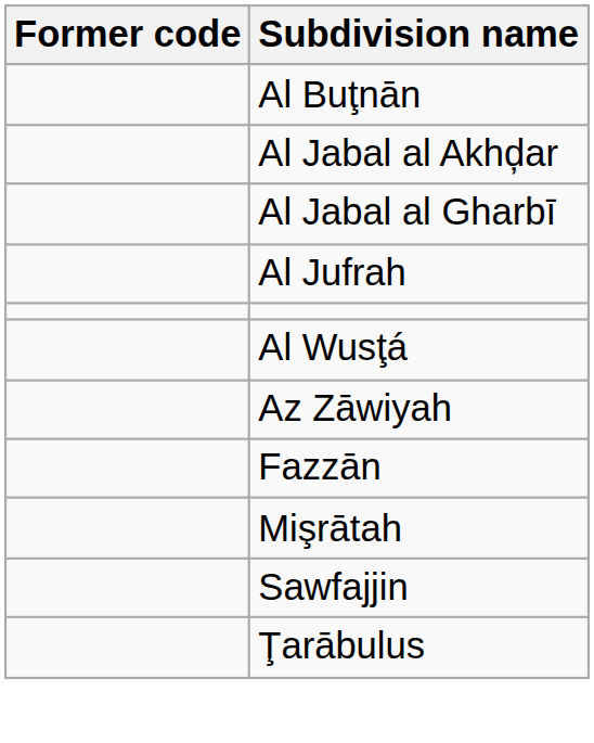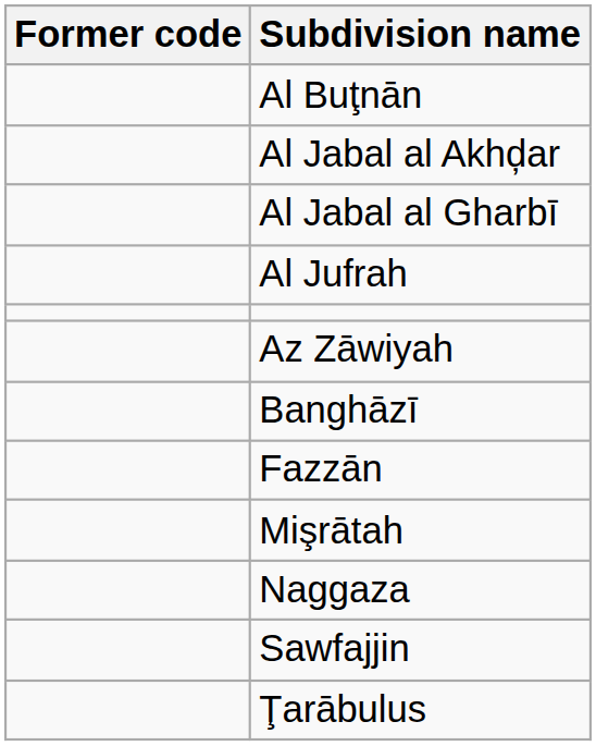 <table class="wikitable sortable mw-collapsible">
 <tr>
 <th>Former code</th>
 <th>Subdivision name</th>
 </tr>
 <tr>
 <td></td>
 <td>Al Buţnān</td>
 </tr>
 <tr>
 <td></td>
 <td>Al Jabal al Akhḑar</td>
 </tr>
 <tr>
 <td></td>
 <td>Al Jabal al Gharbī</td>
 </tr>
 <tr>
 <td></td>
 <td>Al Jufrah</td>
 </tr>
 <tr>
 <td></td>
 <td></td>
 </tr>
 <tr>
 <td></td>
-<td>Al Wusţá</td>
+<td>Az Zāwiyah</td>
 </tr>
 <tr>
 <td></td>
-<td>Az Zāwiyah</td>
+<td>Banghāzī</td>
 </tr>
 <tr>
 <td></td>
 <td>Fazzān</td>
 </tr>
 <tr>
 <td></td>
 <td>Mişrātah</td>
 </tr>
 <tr>
 <td></td>
+<td>Naggaza</td>
+</tr>
+<tr>
+<td></td>
 <td>Sawfajjin</td>
 </tr>
 <tr>
 <td></td>
 <td>Ţarābulus</td>
 </tr>
 </table>
